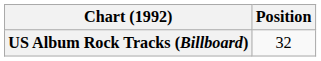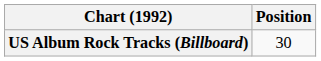 <table class="wikitable plainrowheaders" style="text-align:center">
 <tr>
 <th scope="col">Chart (1992)</th>
 <th scope="col">Position</th>
 </tr>
 <tr>
 <th scope="row">US Album Rock Tracks (<em>Billboard</em>)</th>
-<td>32</td>
+<td>30</td>
 </tr>
 </table>
